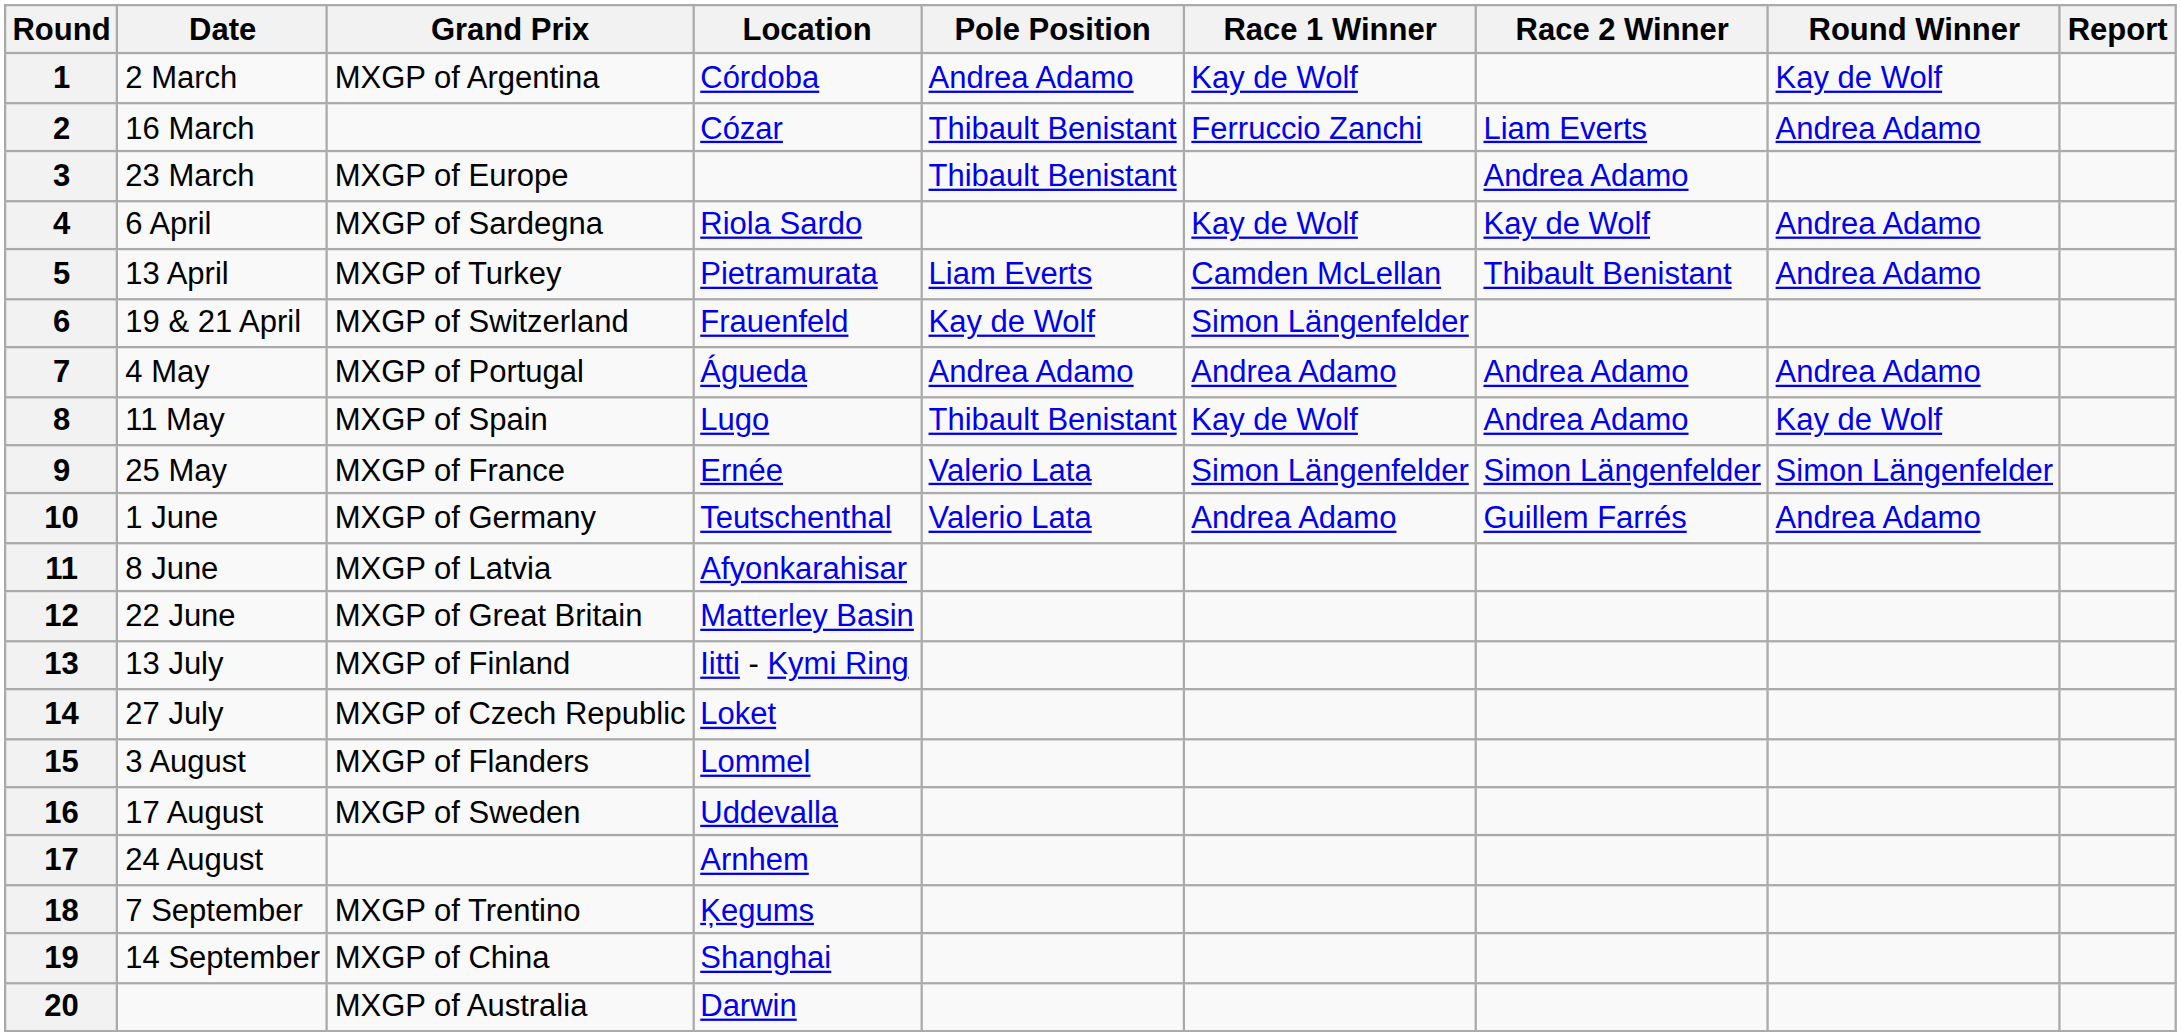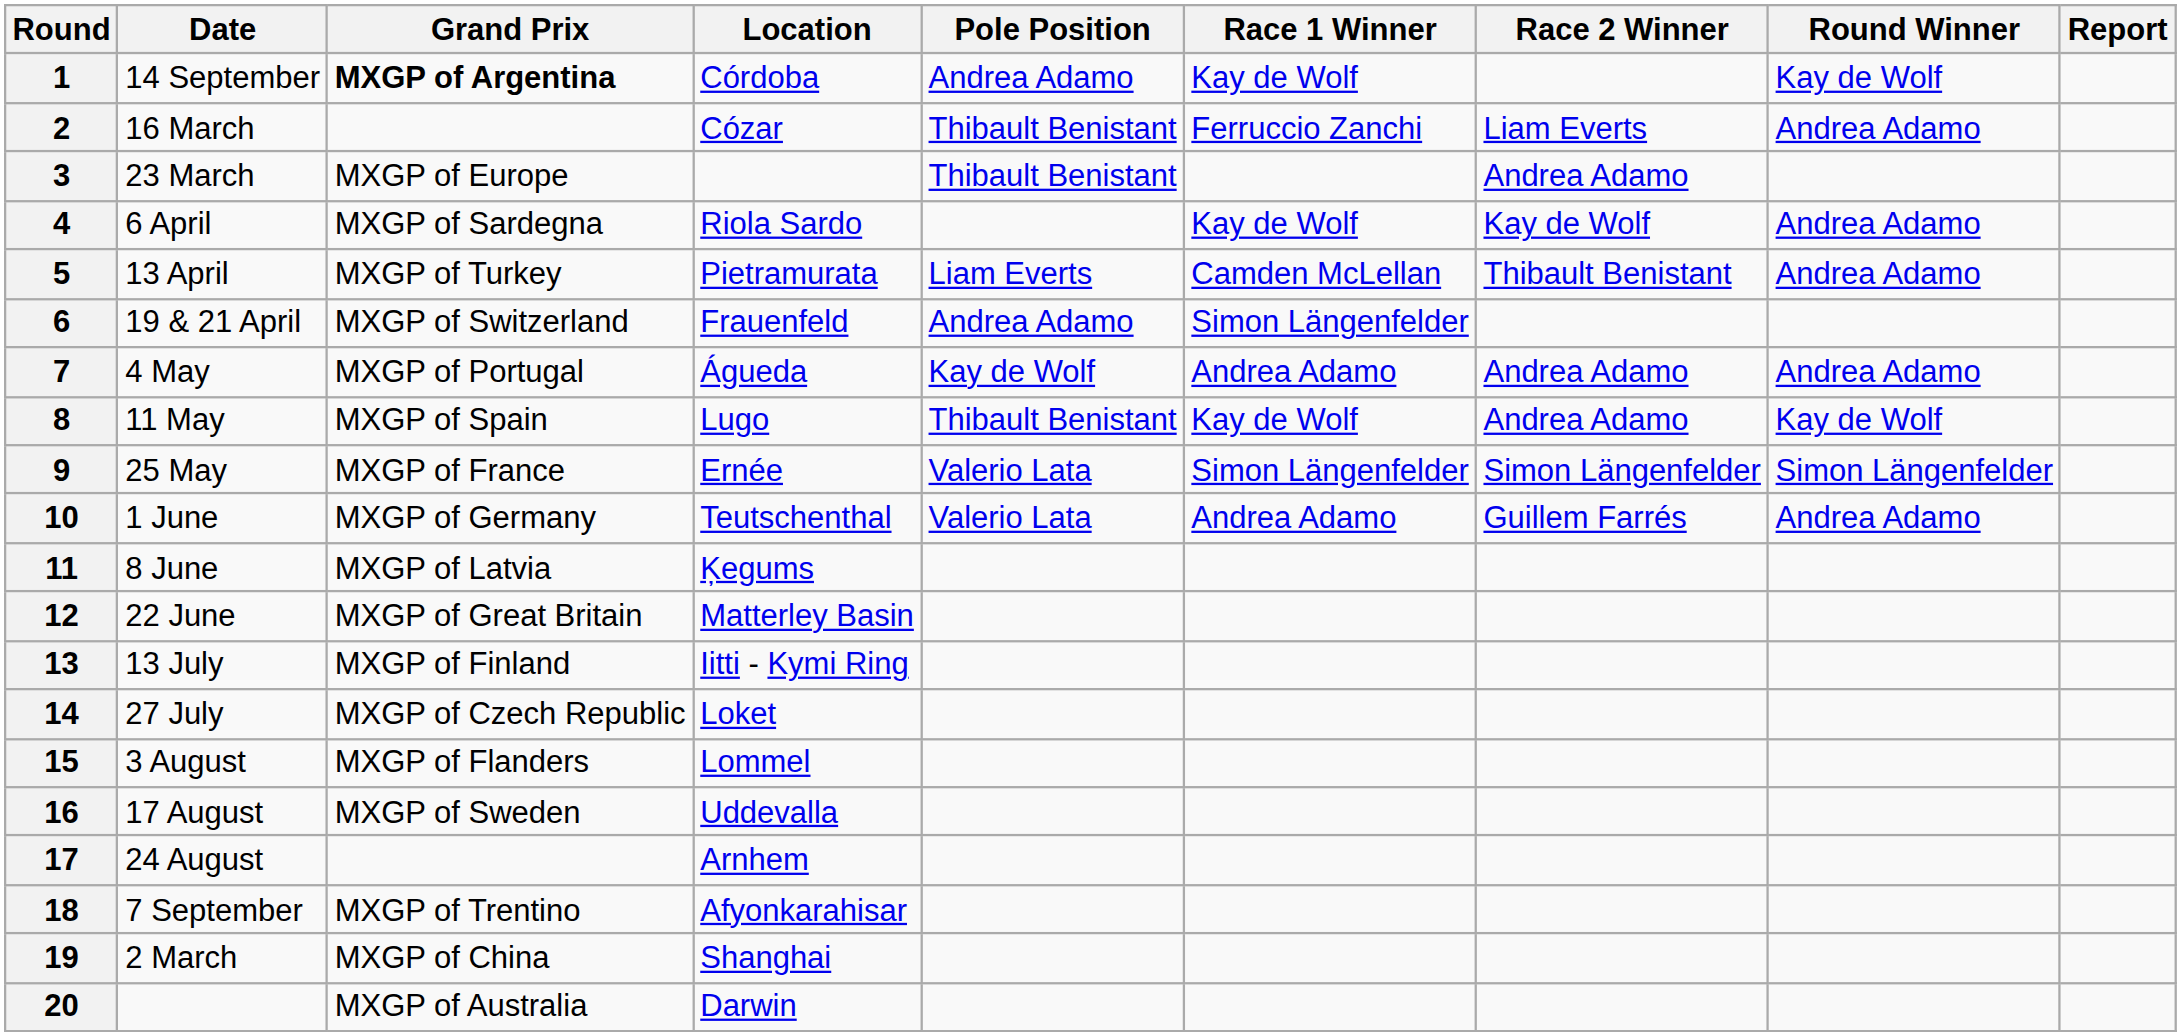 <table class="wikitable" style="font-size: 85%;">
 <tr>
 <th>Round</th>
 <th>Date</th>
 <th>Grand Prix</th>
 <th>Location</th>
 <th>Pole Position</th>
 <th>Race 1 Winner</th>
 <th>Race 2 Winner</th>
 <th>Round Winner</th>
 <th>Report</th>
 </tr>
 <tr>
 <th>1</th>
-<td>2 March</td>
-<td> MXGP of Argentina</td>
+<td>14 September</td>
+<td><strong> MXGP of Argentina</strong></td>
 <td><a href='#'>Córdoba</a></td>
 <td> <a href='#'>Andrea Adamo</a></td>
 <td> <a href='#'>Kay de Wolf</a></td>
 <td></td>
 <td> <a href='#'>Kay de Wolf</a></td>
 <td></td>
 </tr>
 <tr>
 <th>2</th>
 <td>16 March</td>
 <td></td>
 <td><a href='#'>Cózar</a></td>
 <td> <a href='#'>Thibault Benistant</a></td>
 <td> <a href='#'>Ferruccio Zanchi</a></td>
 <td> <a href='#'>Liam Everts</a></td>
 <td> <a href='#'>Andrea Adamo</a></td>
 <td></td>
 </tr>
 <tr>
 <th>3</th>
 <td>23 March</td>
 <td> MXGP of Europe</td>
 <td></td>
 <td> <a href='#'>Thibault Benistant</a></td>
 <td></td>
 <td> <a href='#'>Andrea Adamo</a></td>
 <td></td>
 <td></td>
 </tr>
 <tr>
 <th>4</th>
 <td>6 April</td>
 <td> MXGP of Sardegna</td>
 <td><a href='#'>Riola Sardo</a></td>
 <td></td>
 <td> <a href='#'>Kay de Wolf</a></td>
 <td> <a href='#'>Kay de Wolf</a></td>
 <td> <a href='#'>Andrea Adamo</a></td>
 <td></td>
 </tr>
 <tr>
 <th>5</th>
 <td>13 April</td>
 <td> MXGP of Turkey</td>
 <td><a href='#'>Pietramurata</a></td>
 <td> <a href='#'>Liam Everts</a></td>
 <td> <a href='#'>Camden McLellan</a></td>
 <td> <a href='#'>Thibault Benistant</a></td>
 <td> <a href='#'>Andrea Adamo</a></td>
 <td></td>
 </tr>
 <tr>
 <th>6</th>
 <td>19 & 21 April</td>
 <td> MXGP of Switzerland</td>
 <td><a href='#'>Frauenfeld</a></td>
-<td> <a href='#'>Kay de Wolf</a></td>
+<td> <a href='#'>Andrea Adamo</a></td>
 <td> <a href='#'>Simon Längenfelder</a></td>
 <td></td>
 <td></td>
 <td></td>
 </tr>
 <tr>
 <th>7</th>
 <td>4 May</td>
 <td> MXGP of Portugal</td>
 <td><a href='#'>Águeda</a></td>
-<td> <a href='#'>Andrea Adamo</a></td>
+<td> <a href='#'>Kay de Wolf</a></td>
 <td> <a href='#'>Andrea Adamo</a></td>
 <td> <a href='#'>Andrea Adamo</a></td>
 <td> <a href='#'>Andrea Adamo</a></td>
 <td></td>
 </tr>
 <tr>
 <th>8</th>
 <td>11 May</td>
 <td> MXGP of Spain</td>
 <td><a href='#'>Lugo</a></td>
 <td> <a href='#'>Thibault Benistant</a></td>
 <td> <a href='#'>Kay de Wolf</a></td>
 <td> <a href='#'>Andrea Adamo</a></td>
 <td> <a href='#'>Kay de Wolf</a></td>
 <td></td>
 </tr>
 <tr>
 <th>9</th>
 <td>25 May</td>
 <td> MXGP of France</td>
 <td><a href='#'>Ernée</a></td>
 <td> <a href='#'>Valerio Lata</a></td>
 <td> <a href='#'>Simon Längenfelder</a></td>
 <td> <a href='#'>Simon Längenfelder</a></td>
 <td> <a href='#'>Simon Längenfelder</a></td>
 <td></td>
 </tr>
 <tr>
 <th>10</th>
 <td>1 June</td>
 <td> MXGP of Germany</td>
 <td><a href='#'>Teutschenthal</a></td>
 <td> <a href='#'>Valerio Lata</a></td>
 <td> <a href='#'>Andrea Adamo</a></td>
 <td> <a href='#'>Guillem Farrés</a></td>
 <td> <a href='#'>Andrea Adamo</a></td>
 <td></td>
 </tr>
 <tr>
 <th>11</th>
 <td>8 June</td>
 <td> MXGP of Latvia</td>
-<td><a href='#'>Afyonkarahisar</a></td>
+<td><a href='#'>Ķegums</a></td>
 <td></td>
 <td></td>
 <td></td>
 <td></td>
 <td></td>
 </tr>
 <tr>
 <th>12</th>
 <td>22 June</td>
 <td> MXGP of Great Britain</td>
 <td><a href='#'>Matterley Basin</a></td>
 <td></td>
 <td></td>
 <td></td>
 <td></td>
 <td></td>
 </tr>
 <tr>
 <th>13</th>
 <td>13 July</td>
 <td> MXGP of Finland</td>
 <td><a href='#'>Iitti</a> - <a href='#'>Kymi Ring</a></td>
 <td></td>
 <td></td>
 <td></td>
 <td></td>
 <td></td>
 </tr>
 <tr>
 <th>14</th>
 <td>27 July</td>
 <td> MXGP of Czech Republic</td>
 <td><a href='#'>Loket</a></td>
 <td></td>
 <td></td>
 <td></td>
 <td></td>
 <td></td>
 </tr>
 <tr>
 <th>15</th>
 <td>3 August</td>
 <td> MXGP of Flanders</td>
 <td><a href='#'>Lommel</a></td>
 <td></td>
 <td></td>
 <td></td>
 <td></td>
 <td></td>
 </tr>
 <tr>
 <th>16</th>
 <td>17 August</td>
 <td> MXGP of Sweden</td>
 <td><a href='#'>Uddevalla</a></td>
 <td></td>
 <td></td>
 <td></td>
 <td></td>
 <td></td>
 </tr>
 <tr>
 <th>17</th>
 <td>24 August</td>
 <td></td>
 <td><a href='#'>Arnhem</a></td>
 <td></td>
 <td></td>
 <td></td>
 <td></td>
 <td></td>
 </tr>
 <tr>
 <th>18</th>
 <td>7 September</td>
 <td> MXGP of Trentino</td>
-<td><a href='#'>Ķegums</a></td>
+<td><a href='#'>Afyonkarahisar</a></td>
 <td></td>
 <td></td>
 <td></td>
 <td></td>
 <td></td>
 </tr>
 <tr>
 <th>19</th>
-<td>14 September</td>
+<td>2 March</td>
 <td> MXGP of China</td>
 <td><a href='#'>Shanghai</a></td>
 <td></td>
 <td></td>
 <td></td>
 <td></td>
 <td></td>
 </tr>
 <tr>
 <th>20</th>
 <td></td>
 <td> MXGP of Australia</td>
 <td><a href='#'>Darwin</a></td>
 <td></td>
 <td></td>
 <td></td>
 <td></td>
 <td></td>
 </tr>
 <tr>
 </tr>
 </table>
